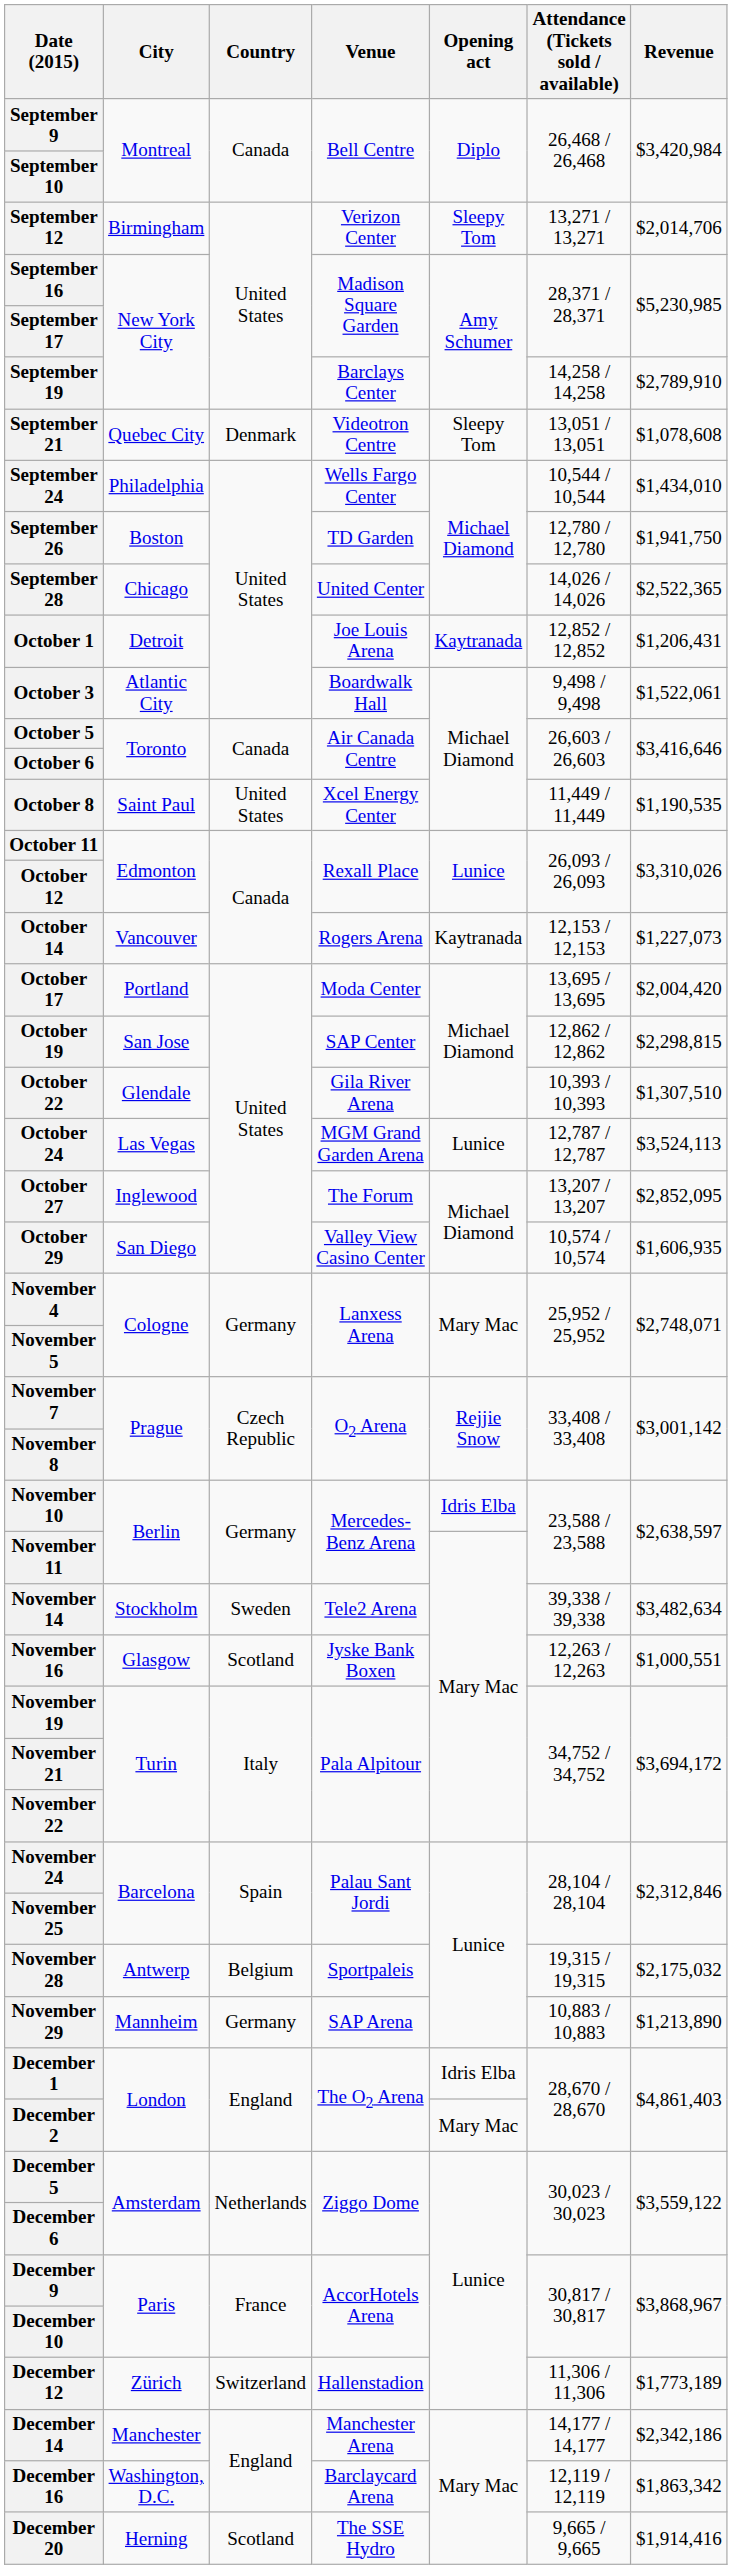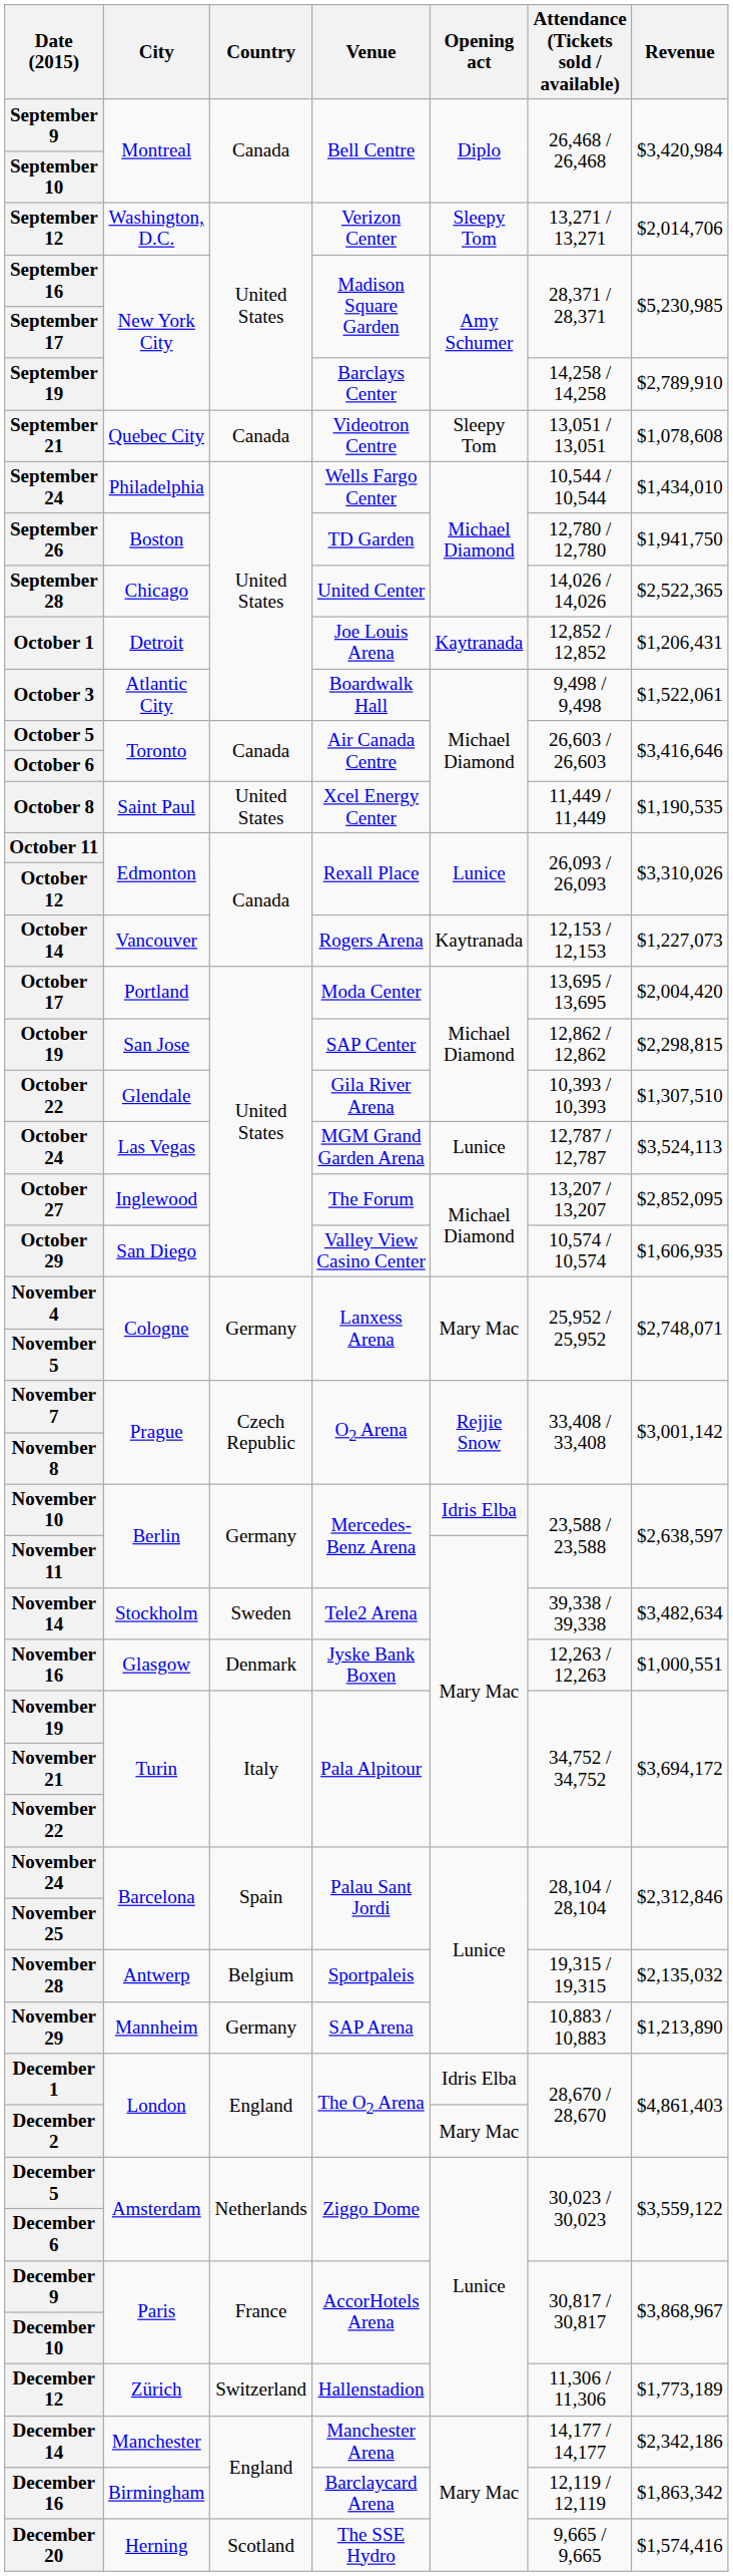 <table class="wikitable plainrowheaders" style="text-align:center;">
 <tr>
 <th scope="col" style="width:12em;">Date<br>(2015)</th>
 <th scope="col" style="width:10em;">City</th>
 <th scope="col" style="width:10em;">Country</th>
 <th scope="col" style="width:16em;">Venue</th>
 <th scope="col" style="width:10em;">Opening act</th>
 <th scope="col" style="width:10em;">Attendance<br>(Tickets sold / available)</th>
 <th scope="col" style="width:10em;">Revenue</th>
 </tr>
 <tr>
 <th scope="row" style="text-align:center;">September 9</th>
 <td rowspan="2"><a href='#'>Montreal</a></td>
 <td rowspan="2">Canada</td>
 <td rowspan="2"><a href='#'>Bell Centre</a></td>
 <td rowspan="2"><a href='#'>Diplo</a></td>
 <td rowspan="2">26,468 / 26,468</td>
 <td rowspan="2">$3,420,984</td>
 </tr>
 <tr>
 <th scope="row" style="text-align:center;">September 10</th>
 </tr>
 <tr>
 <th scope="row" style="text-align:center;">September 12</th>
-<td><a href='#'>Birmingham</a></td>
+<td><a href='#'>Washington, D.C.</a></td>
 <td rowspan="4">United States</td>
 <td><a href='#'>Verizon Center</a></td>
 <td><a href='#'>Sleepy Tom</a></td>
 <td>13,271 / 13,271</td>
 <td>$2,014,706</td>
 </tr>
 <tr>
 <th scope="row" style="text-align:center;">September 16</th>
 <td rowspan="3"><a href='#'>New York City</a></td>
 <td rowspan="2"><a href='#'>Madison Square Garden</a></td>
 <td rowspan="3"><a href='#'>Amy Schumer</a></td>
 <td rowspan="2">28,371 / 28,371</td>
 <td rowspan="2">$5,230,985</td>
 </tr>
 <tr>
 <th scope="row" style="text-align:center;">September 17</th>
 </tr>
 <tr>
 <th scope="row" style="text-align:center;">September 19</th>
 <td><a href='#'>Barclays Center</a></td>
 <td>14,258 / 14,258</td>
 <td>$2,789,910</td>
 </tr>
 <tr>
 <th scope="row" style="text-align:center;">September 21</th>
 <td><a href='#'>Quebec City</a></td>
-<td>Denmark</td>
+<td>Canada</td>
 <td><a href='#'>Videotron Centre</a></td>
 <td>Sleepy Tom</td>
 <td>13,051 / 13,051</td>
 <td>$1,078,608</td>
 </tr>
 <tr>
 <th scope="row" style="text-align:center;">September 24</th>
 <td><a href='#'>Philadelphia</a></td>
 <td rowspan="5">United States</td>
 <td><a href='#'>Wells Fargo Center</a></td>
 <td rowspan="3"><a href='#'>Michael Diamond</a></td>
 <td>10,544 / 10,544</td>
 <td>$1,434,010</td>
 </tr>
 <tr>
 <th scope="row" style="text-align:center;">September 26</th>
 <td><a href='#'>Boston</a></td>
 <td><a href='#'>TD Garden</a></td>
 <td>12,780 / 12,780</td>
 <td>$1,941,750</td>
 </tr>
 <tr>
 <th scope="row" style="text-align:center;">September 28</th>
 <td><a href='#'>Chicago</a></td>
 <td><a href='#'>United Center</a></td>
 <td>14,026 / 14,026</td>
 <td>$2,522,365</td>
 </tr>
 <tr>
 <th scope="row" style="text-align:center;">October 1</th>
 <td><a href='#'>Detroit</a></td>
 <td><a href='#'>Joe Louis Arena</a></td>
 <td><a href='#'>Kaytranada</a></td>
 <td>12,852 / 12,852</td>
 <td>$1,206,431</td>
 </tr>
 <tr>
 <th scope="row" style="text-align:center;">October 3</th>
 <td><a href='#'>Atlantic City</a></td>
 <td><a href='#'>Boardwalk Hall</a></td>
 <td rowspan="4">Michael Diamond</td>
 <td>9,498 / 9,498</td>
 <td>$1,522,061</td>
 </tr>
 <tr>
 <th scope="row" style="text-align:center;">October 5</th>
 <td rowspan="2"><a href='#'>Toronto</a></td>
 <td rowspan="2">Canada</td>
 <td rowspan="2"><a href='#'>Air Canada Centre</a></td>
 <td rowspan="2">26,603 / 26,603</td>
 <td rowspan="2">$3,416,646</td>
 </tr>
 <tr>
 <th scope="row" style="text-align:center;">October 6</th>
 </tr>
 <tr>
 <th scope="row" style="text-align:center;">October 8</th>
 <td><a href='#'>Saint Paul</a></td>
 <td>United States</td>
 <td><a href='#'>Xcel Energy Center</a></td>
 <td>11,449 / 11,449</td>
 <td>$1,190,535</td>
 </tr>
 <tr>
 <th scope="row" style="text-align:center;">October 11</th>
 <td rowspan="2"><a href='#'>Edmonton</a></td>
 <td rowspan="3">Canada</td>
 <td rowspan="2"><a href='#'>Rexall Place</a></td>
 <td rowspan="2"><a href='#'>Lunice</a></td>
 <td rowspan="2">26,093 / 26,093</td>
 <td rowspan="2">$3,310,026</td>
 </tr>
 <tr>
 <th scope="row" style="text-align:center;">October 12</th>
 </tr>
 <tr>
 <th scope="row" style="text-align:center;">October 14</th>
 <td><a href='#'>Vancouver</a></td>
 <td><a href='#'>Rogers Arena</a></td>
 <td>Kaytranada</td>
 <td>12,153 / 12,153</td>
 <td>$1,227,073</td>
 </tr>
 <tr>
 <th scope="row" style="text-align:center;">October 17</th>
 <td><a href='#'>Portland</a></td>
 <td rowspan="6">United States</td>
 <td><a href='#'>Moda Center</a></td>
 <td rowspan="3">Michael Diamond</td>
 <td>13,695 / 13,695</td>
 <td>$2,004,420</td>
 </tr>
 <tr>
 <th scope="row" style="text-align:center;">October 19</th>
 <td><a href='#'>San Jose</a></td>
 <td><a href='#'>SAP Center</a></td>
 <td>12,862 / 12,862</td>
 <td>$2,298,815</td>
 </tr>
 <tr>
 <th scope="row" style="text-align:center;">October 22</th>
 <td><a href='#'>Glendale</a></td>
 <td><a href='#'>Gila River Arena</a></td>
 <td>10,393 / 10,393</td>
 <td>$1,307,510</td>
 </tr>
 <tr>
 <th scope="row" style="text-align:center;">October 24</th>
 <td><a href='#'>Las Vegas</a></td>
 <td><a href='#'>MGM Grand Garden Arena</a></td>
 <td>Lunice</td>
 <td>12,787 / 12,787</td>
 <td>$3,524,113</td>
 </tr>
 <tr>
 <th scope="row" style="text-align:center;">October 27</th>
 <td><a href='#'>Inglewood</a></td>
 <td><a href='#'>The Forum</a></td>
 <td rowspan="2">Michael Diamond</td>
 <td>13,207 / 13,207</td>
 <td>$2,852,095</td>
 </tr>
 <tr>
 <th scope="row" style="text-align:center;">October 29</th>
 <td><a href='#'>San Diego</a></td>
 <td><a href='#'>Valley View Casino Center</a></td>
 <td>10,574 / 10,574</td>
 <td>$1,606,935</td>
 </tr>
 <tr>
 <th scope="row" style="text-align:center;">November 4</th>
 <td rowspan="2"><a href='#'>Cologne</a></td>
 <td rowspan="2">Germany</td>
 <td rowspan="2"><a href='#'>Lanxess Arena</a></td>
 <td rowspan="2">Mary Mac</td>
 <td rowspan="2">25,952 / 25,952</td>
 <td rowspan="2">$2,748,071</td>
 </tr>
 <tr>
 <th scope="row" style="text-align:center;">November 5</th>
 </tr>
 <tr>
 <th scope="row" style="text-align:center;">November 7</th>
 <td rowspan="2"><a href='#'>Prague</a></td>
 <td rowspan="2">Czech Republic</td>
 <td rowspan="2"><a href='#'>O<sub>2</sub> Arena</a></td>
 <td rowspan="2"><a href='#'>Rejjie Snow</a></td>
 <td rowspan="2">33,408 / 33,408</td>
 <td rowspan="2">$3,001,142</td>
 </tr>
 <tr>
 <th scope="row" style="text-align:center;">November 8</th>
 </tr>
 <tr>
 <th scope="row" style="text-align:center;">November 10</th>
 <td rowspan="2"><a href='#'>Berlin</a></td>
 <td rowspan="2">Germany</td>
 <td rowspan="2"><a href='#'>Mercedes-Benz Arena</a></td>
 <td><a href='#'>Idris Elba</a></td>
 <td rowspan="2">23,588 / 23,588</td>
 <td rowspan="2">$2,638,597</td>
 </tr>
 <tr>
 <th scope="row" style="text-align:center;">November 11</th>
 <td rowspan="6">Mary Mac</td>
 </tr>
 <tr>
 <th scope="row" style="text-align:center;">November 14</th>
 <td><a href='#'>Stockholm</a></td>
 <td>Sweden</td>
 <td><a href='#'>Tele2 Arena</a></td>
 <td>39,338 / 39,338</td>
 <td>$3,482,634</td>
 </tr>
 <tr>
 <th scope="row" style="text-align:center;">November 16</th>
 <td><a href='#'>Glasgow</a></td>
-<td>Scotland</td>
+<td>Denmark</td>
 <td><a href='#'>Jyske Bank Boxen</a></td>
 <td>12,263 / 12,263</td>
 <td>$1,000,551</td>
 </tr>
 <tr>
 <th scope="row" style="text-align:center;">November 19</th>
 <td rowspan="3"><a href='#'>Turin</a></td>
 <td rowspan="3">Italy</td>
 <td rowspan="3"><a href='#'>Pala Alpitour</a></td>
 <td rowspan="3">34,752 / 34,752</td>
 <td rowspan="3">$3,694,172</td>
 </tr>
 <tr>
 <th scope="row" style="text-align:center;">November 21</th>
 </tr>
 <tr>
 <th scope="row" style="text-align:center;">November 22</th>
 </tr>
 <tr>
 <th scope="row" style="text-align:center;">November 24</th>
 <td rowspan="2"><a href='#'>Barcelona</a></td>
 <td rowspan="2">Spain</td>
 <td rowspan="2"><a href='#'>Palau Sant Jordi</a></td>
 <td rowspan="4">Lunice</td>
 <td rowspan="2">28,104 / 28,104</td>
 <td rowspan="2">$2,312,846</td>
 </tr>
 <tr>
 <th scope="row" style="text-align:center;">November 25</th>
 </tr>
 <tr>
 <th scope="row" style="text-align:center;">November 28</th>
 <td><a href='#'>Antwerp</a></td>
 <td>Belgium</td>
 <td><a href='#'>Sportpaleis</a></td>
 <td>19,315 / 19,315</td>
-<td>$2,175,032</td>
+<td>$2,135,032</td>
 </tr>
 <tr>
 <th scope="row" style="text-align:center;">November 29</th>
 <td><a href='#'>Mannheim</a></td>
 <td>Germany</td>
 <td><a href='#'>SAP Arena</a></td>
 <td>10,883 / 10,883</td>
 <td>$1,213,890</td>
 </tr>
 <tr>
 <th scope="row" style="text-align:center;">December 1</th>
 <td rowspan="2"><a href='#'>London</a></td>
 <td rowspan="2">England</td>
 <td rowspan="2"><a href='#'>The O<sub>2</sub> Arena</a></td>
 <td>Idris Elba</td>
 <td rowspan="2">28,670 / 28,670</td>
 <td rowspan="2">$4,861,403</td>
 </tr>
 <tr>
 <th scope="row" style="text-align:center;">December 2</th>
 <td>Mary Mac</td>
 </tr>
 <tr>
 <th scope="row" style="text-align:center;">December 5</th>
 <td rowspan="2"><a href='#'>Amsterdam</a></td>
 <td rowspan="2">Netherlands</td>
 <td rowspan="2"><a href='#'>Ziggo Dome</a></td>
 <td rowspan="5">Lunice</td>
 <td rowspan="2">30,023 / 30,023</td>
 <td rowspan="2">$3,559,122</td>
 </tr>
 <tr>
 <th scope="row" style="text-align:center;">December 6</th>
 </tr>
 <tr>
 <th scope="row" style="text-align:center;">December 9</th>
 <td rowspan="2"><a href='#'>Paris</a></td>
 <td rowspan="2">France</td>
 <td rowspan="2"><a href='#'>AccorHotels Arena</a></td>
 <td rowspan="2">30,817 / 30,817</td>
 <td rowspan="2">$3,868,967</td>
 </tr>
 <tr>
 <th scope="row" style="text-align:center;">December 10</th>
 </tr>
 <tr>
 <th scope="row" style="text-align:center;">December 12</th>
 <td><a href='#'>Zürich</a></td>
 <td>Switzerland</td>
 <td><a href='#'>Hallenstadion</a></td>
 <td>11,306 / 11,306</td>
 <td>$1,773,189</td>
 </tr>
 <tr>
 <th scope="row" style="text-align:center;">December 14</th>
 <td><a href='#'>Manchester</a></td>
 <td rowspan="2">England</td>
 <td><a href='#'>Manchester Arena</a></td>
 <td rowspan="3">Mary Mac</td>
 <td>14,177 / 14,177</td>
 <td>$2,342,186</td>
 </tr>
 <tr>
 <th scope="row" style="text-align:center;">December 16</th>
-<td><a href='#'>Washington, D.C.</a></td>
+<td><a href='#'>Birmingham</a></td>
 <td><a href='#'>Barclaycard Arena</a></td>
 <td>12,119 / 12,119</td>
 <td>$1,863,342</td>
 </tr>
 <tr>
 <th scope="row" style="text-align:center;">December 20</th>
 <td><a href='#'>Herning</a></td>
 <td>Scotland</td>
 <td><a href='#'>The SSE Hydro</a></td>
 <td>9,665 / 9,665</td>
-<td>$1,914,416</td>
+<td>$1,574,416</td>
 </tr>
 </table>
